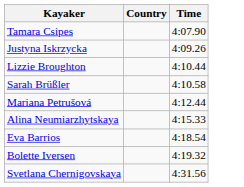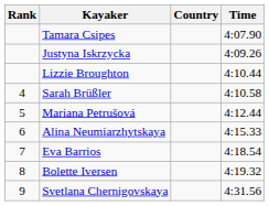 <table class="wikitable" style="text-align:center">
 <tr>
+<th>Rank</th>
 <th>Kayaker</th>
 <th>Country</th>
 <th>Time</th>
 </tr>
 <tr>
+<td></td>
 <td align="left"><a href='#'>Tamara Csipes</a></td>
 <td align="left"></td>
 <td>4:07.90</td>
 </tr>
 <tr>
+<td></td>
 <td align="left"><a href='#'>Justyna Iskrzycka</a></td>
 <td align="left"></td>
 <td>4:09.26</td>
 </tr>
 <tr>
+<td></td>
 <td align="left"><a href='#'>Lizzie Broughton</a></td>
 <td align="left"></td>
 <td>4:10.44</td>
 </tr>
 <tr>
+<td>4</td>
 <td align="left"><a href='#'>Sarah Brüßler</a></td>
 <td align="left"></td>
 <td>4:10.58</td>
 </tr>
 <tr>
+<td>5</td>
 <td align="left"><a href='#'>Mariana Petrušová</a></td>
 <td align="left"></td>
 <td>4:12.44</td>
 </tr>
 <tr>
+<td>6</td>
 <td align="left"><a href='#'>Alina Neumiarzhytskaya</a></td>
 <td align="left"></td>
 <td>4:15.33</td>
 </tr>
 <tr>
+<td>7</td>
 <td align="left"><a href='#'>Eva Barrios</a></td>
 <td align="left"></td>
 <td>4:18.54</td>
 </tr>
 <tr>
+<td>8</td>
 <td align="left"><a href='#'>Bolette Iversen</a></td>
 <td align="left"></td>
 <td>4:19.32</td>
 </tr>
 <tr>
+<td>9</td>
 <td align="left"><a href='#'>Svetlana Chernigovskaya</a></td>
 <td align="left"></td>
 <td>4:31.56</td>
 </tr>
 </table>
